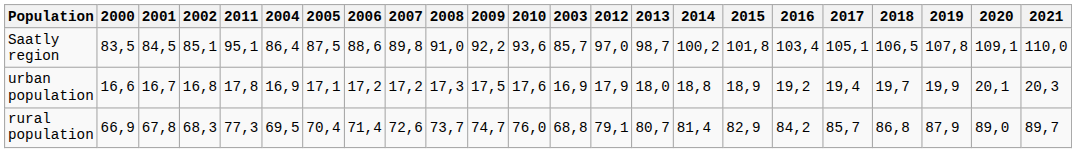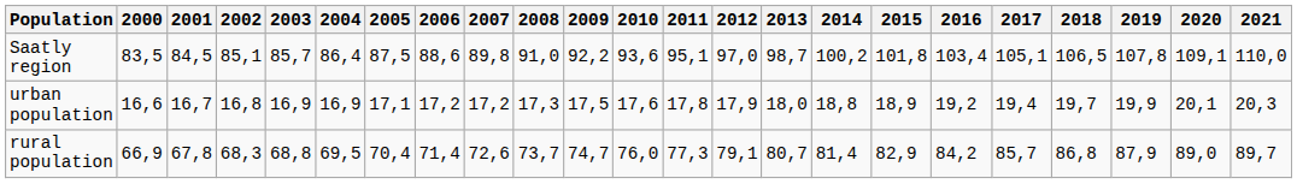 <table class="wikitable">
 <tr>
 <th>Population</th>
 <th>2000</th>
 <th>2001</th>
 <th>2002</th>
-<th>2011</th>
+<th>2003</th>
 <th>2004</th>
 <th>2005</th>
 <th>2006</th>
 <th>2007</th>
 <th>2008</th>
 <th>2009</th>
 <th>2010</th>
-<th>2003</th>
+<th>2011</th>
 <th>2012</th>
 <th>2013</th>
 <th>2014</th>
 <th>2015</th>
 <th>2016</th>
 <th>2017</th>
 <th>2018</th>
 <th>2019</th>
 <th>2020</th>
 <th>2021</th>
 </tr>
 <tr>
 <td>Saatly region</td>
 <td>83,5</td>
 <td>84,5</td>
 <td>85,1</td>
-<td>95,1</td>
+<td>85,7</td>
 <td>86,4</td>
 <td>87,5</td>
 <td>88,6</td>
 <td>89,8</td>
 <td>91,0</td>
 <td>92,2</td>
 <td>93,6</td>
-<td>85,7</td>
+<td>95,1</td>
 <td>97,0</td>
 <td>98,7</td>
 <td>100,2</td>
 <td>101,8</td>
 <td>103,4</td>
 <td>105,1</td>
 <td>106,5</td>
 <td>107,8</td>
 <td>109,1</td>
 <td>110,0</td>
 </tr>
 <tr>
 <td>urban population</td>
 <td>16,6</td>
 <td>16,7</td>
 <td>16,8</td>
-<td>17,8</td>
+<td>16,9</td>
 <td>16,9</td>
 <td>17,1</td>
 <td>17,2</td>
 <td>17,2</td>
 <td>17,3</td>
 <td>17,5</td>
 <td>17,6</td>
-<td>16,9</td>
+<td>17,8</td>
 <td>17,9</td>
 <td>18,0</td>
 <td>18,8</td>
 <td>18,9</td>
 <td>19,2</td>
 <td>19,4</td>
 <td>19,7</td>
 <td>19,9</td>
 <td>20,1</td>
 <td>20,3</td>
 </tr>
 <tr>
 <td>rural population</td>
 <td>66,9</td>
 <td>67,8</td>
 <td>68,3</td>
-<td>77,3</td>
+<td>68,8</td>
 <td>69,5</td>
 <td>70,4</td>
 <td>71,4</td>
 <td>72,6</td>
 <td>73,7</td>
 <td>74,7</td>
 <td>76,0</td>
-<td>68,8</td>
+<td>77,3</td>
 <td>79,1</td>
 <td>80,7</td>
 <td>81,4</td>
 <td>82,9</td>
 <td>84,2</td>
 <td>85,7</td>
 <td>86,8</td>
 <td>87,9</td>
 <td>89,0</td>
 <td>89,7</td>
 </tr>
 </table>
